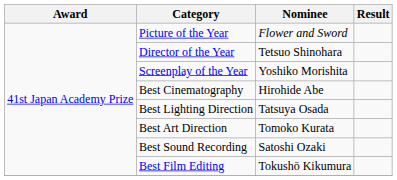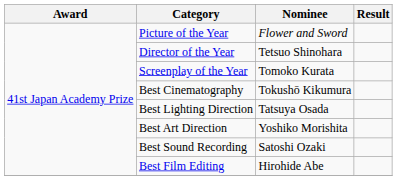 <table class="wikitable sortable">
 <tr>
 <th>Award</th>
 <th>Category</th>
 <th>Nominee</th>
 <th>Result</th>
 </tr>
 <tr>
 <td rowspan=8><a href='#'>41st Japan Academy Prize</a></td>
 <td><a href='#'>Picture of the Year</a></td>
 <td><em>Flower and Sword</em></td>
 <td></td>
 </tr>
 <tr>
 <td><a href='#'>Director of the Year</a></td>
 <td>Tetsuo Shinohara</td>
 <td></td>
 </tr>
 <tr>
 <td><a href='#'>Screenplay of the Year</a></td>
-<td>Yoshiko Morishita</td>
+<td>Tomoko Kurata</td>
 <td></td>
 </tr>
 <tr>
 <td>Best Cinematography</td>
-<td>Hirohide Abe</td>
+<td>Tokushō Kikumura</td>
 <td></td>
 </tr>
 <tr>
 <td>Best Lighting Direction</td>
 <td>Tatsuya Osada</td>
 <td></td>
 </tr>
 <tr>
 <td>Best Art Direction</td>
-<td>Tomoko Kurata</td>
+<td>Yoshiko Morishita</td>
 <td></td>
 </tr>
 <tr>
 <td>Best Sound Recording</td>
 <td>Satoshi Ozaki</td>
 <td></td>
 </tr>
 <tr>
 <td><a href='#'>Best Film Editing</a></td>
-<td>Tokushō Kikumura</td>
+<td>Hirohide Abe</td>
 <td></td>
 </tr>
 <tr>
 </tr>
 </table>
